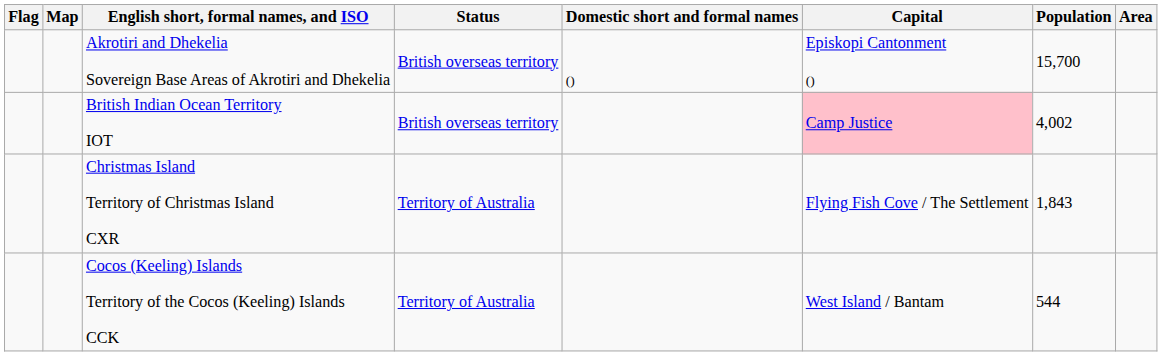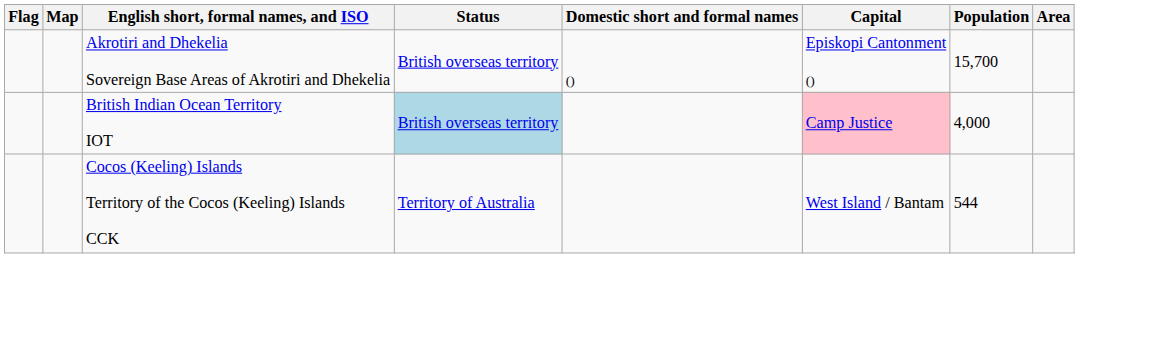 <table class="wikitable sortable">
 <tr>
 <th class="unsortable">Flag</th>
 <th class="unsortable">Map</th>
 <th>English short, formal names, and <a href='#'>ISO</a></th>
 <th>Status</th>
 <th>Domestic short and formal names</th>
 <th>Capital</th>
 <th>Population</th>
 <th>Area</th>
 </tr>
 <tr>
 <td></td>
 <td></td>
 <td><a href='#'>Akrotiri and Dhekelia</a><br><br>Sovereign Base Areas of Akrotiri and Dhekelia</td>
 <td><a href='#'>British overseas territory</a></td>
 <td><br><br> <small>(<em></em>)</small></td>
 <td><a href='#'>Episkopi Cantonment</a><br><br> <small>(<em></em>)</small></td>
 <td>15,700</td>
 <td></td>
 </tr>
 <tr>
 <td></td>
 <td></td>
 <td><a href='#'>British Indian Ocean Territory</a><br><br>IOT</td>
-<td><a href='#'>British overseas territory</a></td>
+<td style="background: lightblue;"><a href='#'>British overseas territory</a></td>
 <td></td>
 <td style="background: pink;"><a href='#'>Camp Justice</a></td>
-<td>4,002</td>
-<td></td>
-</tr>
-<tr>
-<td></td>
-<td></td>
-<td><a href='#'>Christmas Island</a><br><br>Territory of Christmas Island<br><br>CXR</td>
-<td><a href='#'>Territory of Australia</a></td>
-<td></td>
-<td><a href='#'>Flying Fish Cove</a> / The Settlement</td>
-<td>1,843</td>
+<td>4,000</td>
 <td></td>
 </tr>
 <tr>
 <td></td>
 <td></td>
 <td><a href='#'>Cocos (Keeling) Islands</a><br><br>Territory of the Cocos (Keeling) Islands<br><br>CCK</td>
 <td><a href='#'>Territory of Australia</a></td>
 <td><br><br></td>
 <td><a href='#'>West Island</a> / Bantam</td>
 <td>544</td>
 <td></td>
 </tr>
 </table>
